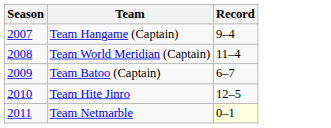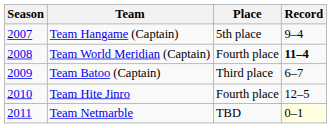 <table class = "wikitable">
 <tr>
 <th>Season</th>
 <th>Team</th>
+<th>Place</th>
 <th>Record</th>
 </tr>
 <tr>
 <td><a href='#'>2007</a></td>
 <td><a href='#'>Team Hangame</a> (Captain)</td>
+<td>5th place</td>
 <td>9–4</td>
 </tr>
 <tr>
 <td><a href='#'>2008</a></td>
 <td><a href='#'>Team World Meridian</a> (Captain)</td>
-<td>11–4</td>
+<td>Fourth place</td>
+<td><strong>11–4</strong></td>
 </tr>
 <tr>
 <td><a href='#'>2009</a></td>
 <td><a href='#'>Team Batoo</a> (Captain)</td>
+<td>Third place</td>
 <td>6–7</td>
 </tr>
 <tr>
 <td><a href='#'>2010</a></td>
 <td><a href='#'>Team Hite Jinro</a></td>
+<td>Fourth place</td>
 <td>12–5</td>
 </tr>
 <tr>
 <td><a href='#'>2011</a></td>
 <td><a href='#'>Team Netmarble</a></td>
+<td>TBD</td>
 <td style="background: lightyellow;">0–1</td>
 </tr>
 </table>
